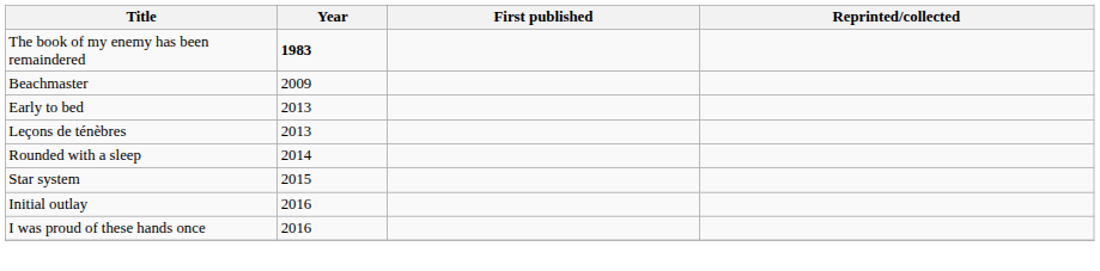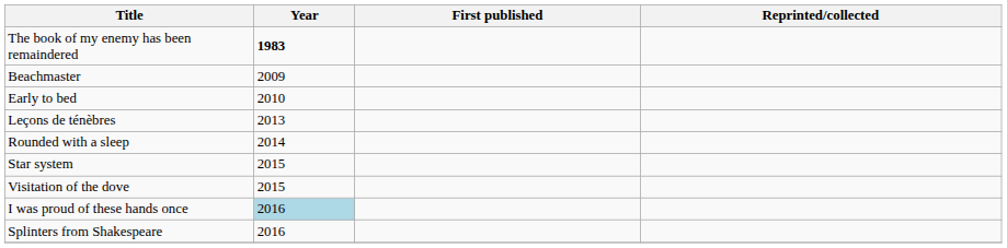 <table class='wikitable sortable' width='90%'>
 <tr>
 <th width=25%>Title</th>
 <th>Year</th>
 <th>First published</th>
 <th>Reprinted/collected</th>
 </tr>
 <tr>
 <td data-sort-value="Book of my enemy has been remaindered">The book of my enemy has been remaindered</td>
 <td><strong>1983</strong></td>
 <td></td>
 <td></td>
 </tr>
 <tr>
 <td>Beachmaster</td>
 <td>2009</td>
 <td></td>
 <td></td>
 </tr>
 <tr>
 <td>Early to bed</td>
-<td>2013</td>
+<td>2010</td>
 <td></td>
 <td></td>
 </tr>
 <tr>
 <td>Leçons de ténèbres</td>
 <td>2013</td>
 <td></td>
 <td></td>
 </tr>
 <tr>
 <td>Rounded with a sleep</td>
 <td>2014</td>
 <td></td>
 <td></td>
 </tr>
 <tr>
 <td>Star system</td>
 <td>2015</td>
 <td></td>
 <td></td>
 </tr>
 <tr>
-<td>Initial outlay</td>
-<td>2016</td>
+<td>Visitation of the dove</td>
+<td>2015</td>
 <td></td>
 <td></td>
 </tr>
 <tr>
 <td>I was proud of these hands once</td>
+<td style="background: lightblue;">2016</td>
+<td></td>
+<td></td>
+</tr>
+<tr>
+<td>Splinters from Shakespeare</td>
 <td>2016</td>
 <td></td>
 <td></td>
 </tr>
 <tr>
 </tr>
 </table>
